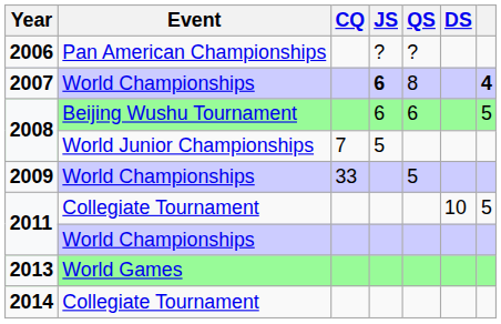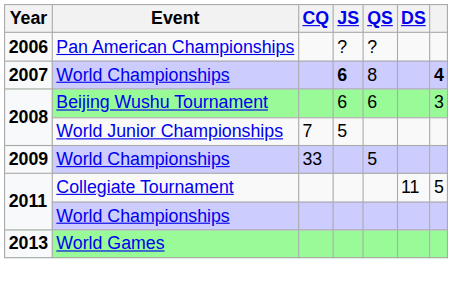 <table class="wikitable">
 <tr>
 <th align="center">Year</th>
 <th align="center">Event</th>
 <th><a href='#'>CQ</a></th>
 <th><a href='#'>JS</a></th>
 <th><a href='#'>QS</a></th>
 <th><a href='#'>DS</a></th>
 <th></th>
 </tr>
 <tr>
 <td><strong>2006</strong></td>
 <td><a href='#'>Pan American Championships</a></td>
 <td></td>
 <td>?</td>
 <td>?</td>
 <td></td>
 <td></td>
 </tr>
 <tr style="background:#ccf">
 <td style="background:#f8f9fa"><strong>2007</strong></td>
 <td align="left"><a href='#'>World Championships</a></td>
 <td></td>
 <td><strong>6</strong></td>
 <td>8</td>
 <td></td>
 <td><strong>4</strong></td>
 </tr>
 <tr style="background:#98fb98" |>
 <td style="background:#f8f9fa" rowspan="2"><strong>2008</strong></td>
 <td align="left"><a href='#'>Beijing Wushu Tournament</a></td>
 <td></td>
 <td>6</td>
 <td>6</td>
 <td></td>
-<td>5</td>
+<td>3</td>
 </tr>
 <tr>
 <td align="left"><a href='#'>World Junior Championships</a></td>
 <td>7</td>
 <td>5</td>
 <td></td>
 <td></td>
 <td></td>
 </tr>
 <tr style="background:#ccf">
 <td style="background:#f8f9fa"><strong>2009</strong></td>
 <td><a href='#'>World Championships</a></td>
 <td>33</td>
 <td></td>
 <td>5</td>
 <td></td>
 <td></td>
 </tr>
 <tr>
 <td style="background:#f8f9fa" rowspan="2"><strong>2011</strong></td>
 <td><a href='#'>Collegiate Tournament</a></td>
 <td></td>
 <td></td>
 <td></td>
-<td>10</td>
+<td>11</td>
 <td>5</td>
 </tr>
 <tr style="background:#ccf">
 <td align="left"><a href='#'>World Championships</a></td>
 <td></td>
 <td></td>
 <td></td>
 <td></td>
 <td></td>
 </tr>
 <tr style="background:#98fb98" |>
 <td style="background:#f8f9fa"><strong>2013</strong></td>
 <td><a href='#'>World Games</a></td>
 <td></td>
 <td></td>
 <td></td>
 <td></td>
 <td></td>
 </tr>
-<tr>
-<td><strong>2014</strong></td>
-<td><a href='#'>Collegiate Tournament</a></td>
-<td></td>
-<td></td>
-<td></td>
-<td></td>
-<td></td>
-</tr>
 </table>
